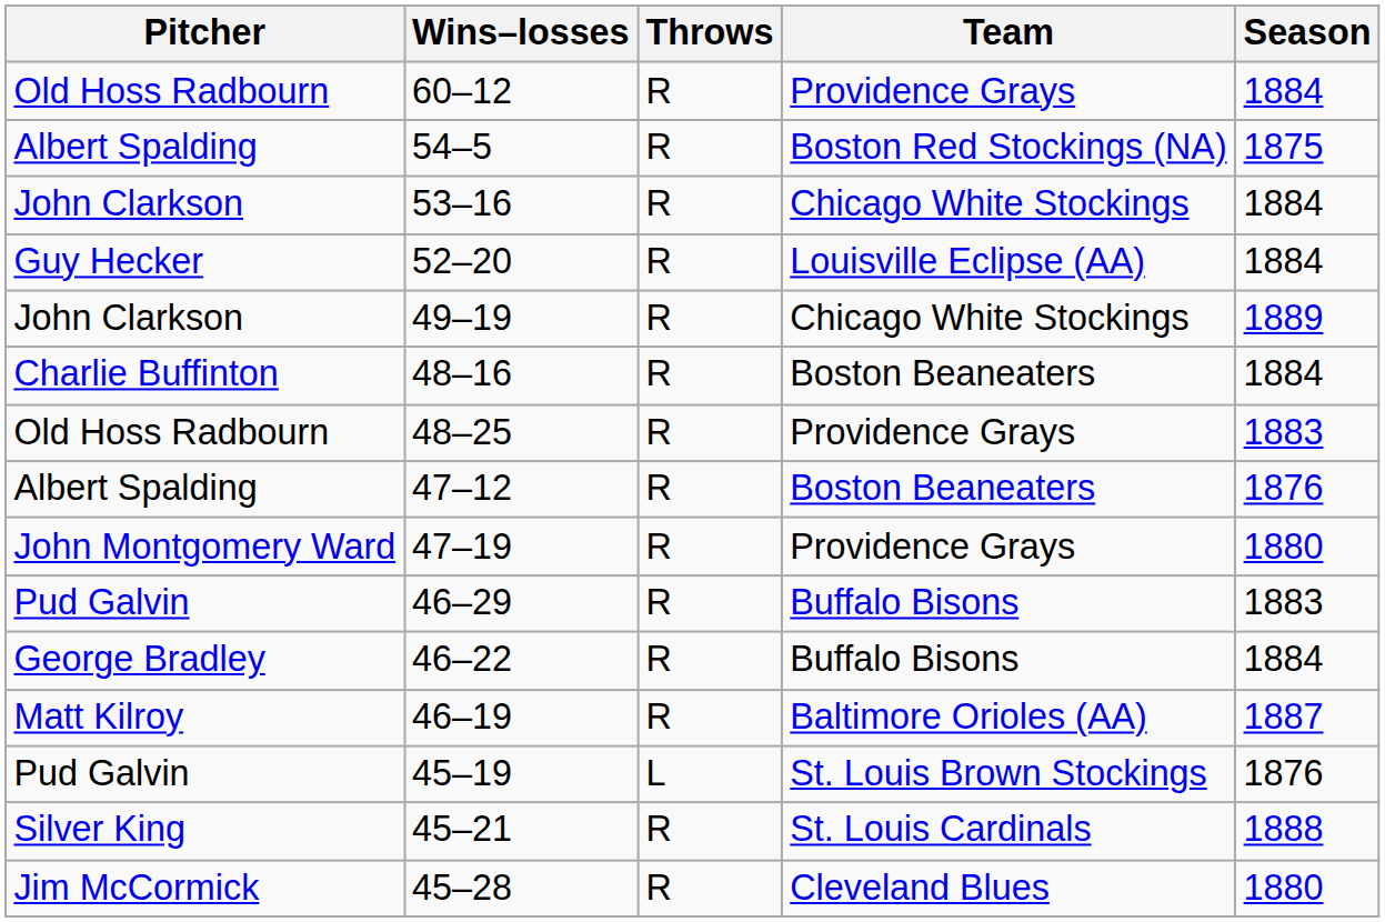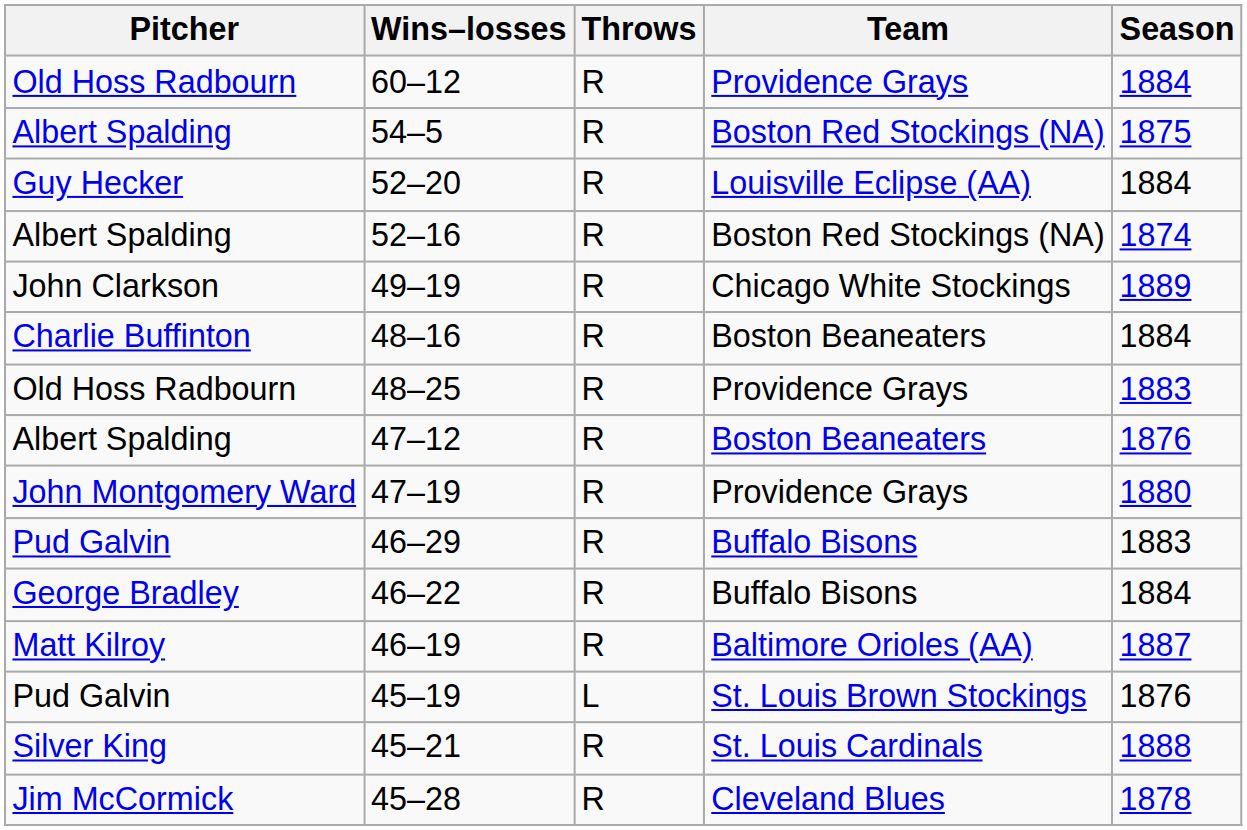 <table class="wikitable">
 <tr>
 <th>Pitcher</th>
 <th>Wins–losses</th>
 <th>Throws</th>
 <th>Team</th>
 <th>Season</th>
 </tr>
 <tr>
 <td><a href='#'>Old Hoss Radbourn</a></td>
 <td>60–12</td>
 <td>R</td>
 <td><a href='#'>Providence Grays</a></td>
 <td><a href='#'>1884</a></td>
 </tr>
 <tr>
 <td><a href='#'>Albert Spalding</a></td>
 <td>54–5</td>
 <td>R</td>
 <td><a href='#'>Boston Red Stockings (NA)</a></td>
 <td><a href='#'>1875</a></td>
 </tr>
 <tr>
-<td><a href='#'>John Clarkson</a></td>
-<td>53–16</td>
-<td>R</td>
-<td><a href='#'>Chicago White Stockings</a></td>
-<td>1884</td>
-</tr>
-<tr>
 <td><a href='#'>Guy Hecker</a></td>
 <td>52–20</td>
 <td>R</td>
 <td><a href='#'>Louisville Eclipse (AA)</a></td>
 <td>1884</td>
+</tr>
+<tr>
+<td>Albert Spalding</td>
+<td>52–16</td>
+<td>R</td>
+<td>Boston Red Stockings (NA)</td>
+<td><a href='#'>1874</a></td>
 </tr>
 <tr>
 <td>John Clarkson</td>
 <td>49–19</td>
 <td>R</td>
 <td>Chicago White Stockings</td>
 <td><a href='#'>1889</a></td>
 </tr>
 <tr>
 <td><a href='#'>Charlie Buffinton</a></td>
 <td>48–16</td>
 <td>R</td>
 <td>Boston Beaneaters</td>
 <td>1884</td>
 </tr>
 <tr>
 <td>Old Hoss Radbourn</td>
 <td>48–25</td>
 <td>R</td>
 <td>Providence Grays</td>
 <td><a href='#'>1883</a></td>
 </tr>
 <tr>
 <td>Albert Spalding</td>
 <td>47–12</td>
 <td>R</td>
 <td><a href='#'>Boston Beaneaters</a></td>
 <td><a href='#'>1876</a></td>
 </tr>
 <tr>
 <td><a href='#'>John Montgomery Ward</a></td>
 <td>47–19</td>
 <td>R</td>
 <td>Providence Grays</td>
 <td><a href='#'>1880</a></td>
 </tr>
 <tr>
 <td><a href='#'>Pud Galvin</a></td>
 <td>46–29</td>
 <td>R</td>
 <td><a href='#'>Buffalo Bisons</a></td>
 <td>1883</td>
 </tr>
 <tr>
 <td><a href='#'>George Bradley</a></td>
 <td>46–22</td>
 <td>R</td>
 <td>Buffalo Bisons</td>
 <td>1884</td>
 </tr>
 <tr>
 <td><a href='#'>Matt Kilroy</a></td>
 <td>46–19</td>
 <td>R</td>
 <td><a href='#'>Baltimore Orioles (AA)</a></td>
 <td><a href='#'>1887</a></td>
 </tr>
 <tr>
 <td>Pud Galvin</td>
 <td>45–19</td>
 <td>L</td>
 <td><a href='#'>St. Louis Brown Stockings</a></td>
 <td>1876</td>
 </tr>
 <tr>
 <td><a href='#'>Silver King</a></td>
 <td>45–21</td>
 <td>R</td>
 <td><a href='#'>St. Louis Cardinals</a></td>
 <td><a href='#'>1888</a></td>
 </tr>
 <tr>
 <td><a href='#'>Jim McCormick</a></td>
 <td>45–28</td>
 <td>R</td>
 <td><a href='#'>Cleveland Blues</a></td>
-<td><a href='#'>1880</a></td>
+<td><a href='#'>1878</a></td>
 </tr>
 <tr>
 </tr>
 </table>
